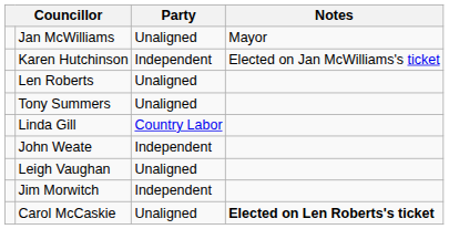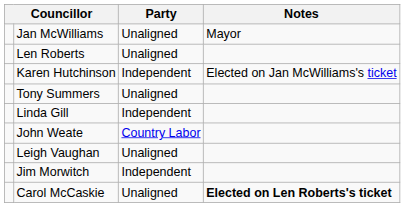 <table class="wikitable">
 <tr>
 <th colspan="2">Councillor</th>
 <th>Party</th>
 <th>Notes</th>
 </tr>
 <tr>
 <td> </td>
 <td>Jan McWilliams</td>
 <td>Unaligned</td>
 <td>Mayor</td>
 </tr>
 <tr>
 <td> </td>
+<td>Len Roberts</td>
+<td>Unaligned</td>
+<td></td>
+</tr>
+<tr>
+<td> </td>
 <td>Karen Hutchinson</td>
 <td>Independent</td>
 <td>Elected on Jan McWilliams's <a href='#'>ticket</a></td>
-</tr>
-<tr>
-<td> </td>
-<td>Len Roberts</td>
-<td>Unaligned</td>
-<td></td>
 </tr>
 <tr>
 <td> </td>
 <td>Tony Summers</td>
 <td>Unaligned</td>
 <td></td>
 </tr>
 <tr>
 <td> </td>
 <td>Linda Gill</td>
-<td><a href='#'>Country Labor</a></td>
+<td>Independent</td>
 <td></td>
 </tr>
 <tr>
 <td> </td>
 <td>John Weate</td>
-<td>Independent</td>
+<td><a href='#'>Country Labor</a></td>
 <td></td>
 </tr>
 <tr>
 <td> </td>
 <td>Leigh Vaughan</td>
 <td>Unaligned</td>
 <td></td>
 </tr>
 <tr>
 <td> </td>
 <td>Jim Morwitch</td>
 <td>Independent</td>
 <td></td>
 </tr>
 <tr>
 <td> </td>
 <td>Carol McCaskie</td>
 <td>Unaligned</td>
 <td><strong>Elected on Len Roberts's ticket</strong></td>
 </tr>
 </table>
